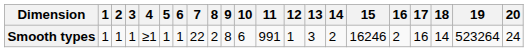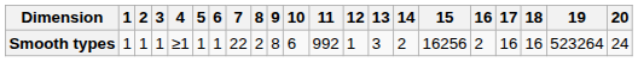 <table class="wikitable">
 <tr>
 <th>Dimension</th>
 <th>1</th>
 <th>2</th>
 <th>3</th>
 <th>4</th>
 <th>5</th>
 <th>6</th>
 <th>7</th>
 <th>8</th>
 <th>9</th>
 <th>10</th>
 <th>11</th>
 <th>12</th>
 <th>13</th>
 <th>14</th>
 <th>15</th>
 <th>16</th>
 <th>17</th>
 <th>18</th>
 <th>19</th>
 <th>20</th>
 </tr>
 <tr>
 <th>Smooth types</th>
 <td>1</td>
 <td>1</td>
 <td>1</td>
 <td>≥1</td>
 <td>1</td>
 <td>1</td>
 <td>22</td>
 <td>2</td>
 <td>8</td>
 <td>6</td>
-<td>991</td>
+<td>992</td>
 <td>1</td>
 <td>3</td>
 <td>2</td>
-<td>16246</td>
+<td>16256</td>
 <td>2</td>
 <td>16</td>
-<td>14</td>
+<td>16</td>
 <td>523264</td>
 <td>24</td>
 </tr>
 </table>
